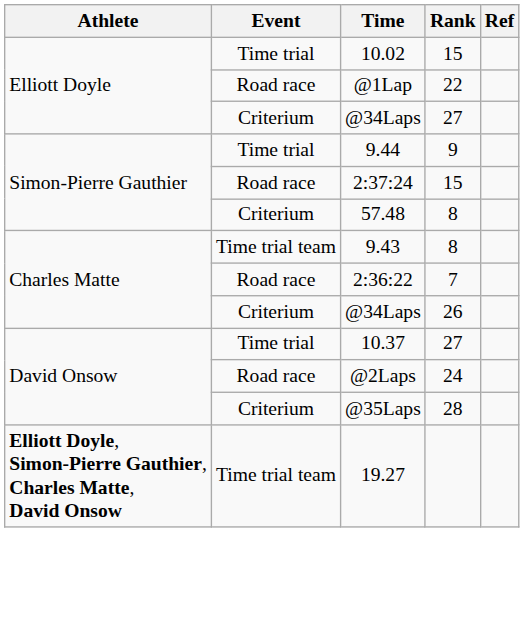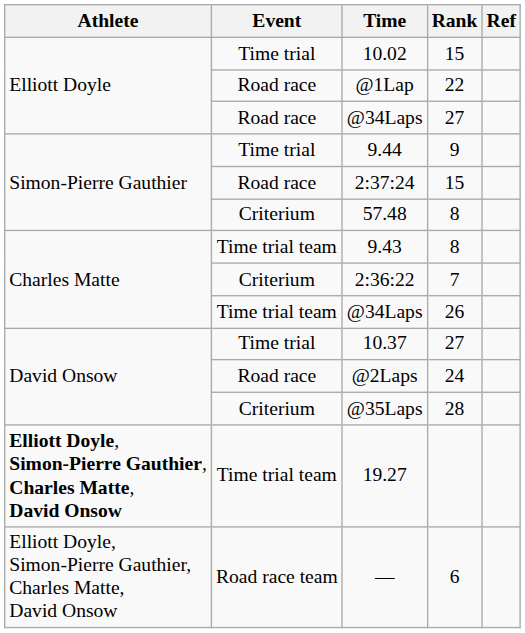 <table class=wikitable style="font-size:90%">
 <tr>
 <th>Athlete</th>
 <th>Event</th>
 <th>Time</th>
 <th>Rank</th>
 <th>Ref</th>
 </tr>
 <tr>
 <td rowspan=3>Elliott Doyle</td>
 <td align=center>Time trial</td>
 <td align=center>10.02</td>
 <td align=center>15</td>
 <td align=center></td>
 </tr>
 <tr>
 <td align=center>Road race</td>
 <td align=center>@1Lap</td>
 <td align=center>22</td>
 <td align=center></td>
 </tr>
 <tr>
-<td align=center>Criterium</td>
+<td align=center>Road race</td>
 <td align=center>@34Laps</td>
 <td align=center>27</td>
 <td align=center></td>
 </tr>
 <tr>
 <td rowspan=3>Simon-Pierre Gauthier</td>
 <td align=center>Time trial</td>
 <td align=center>9.44</td>
 <td align=center>9</td>
 <td align=center></td>
 </tr>
 <tr>
 <td align=center>Road race</td>
 <td align=center>2:37:24</td>
 <td align=center>15</td>
 <td align=center></td>
 </tr>
 <tr>
 <td align=center>Criterium</td>
 <td align=center>57.48</td>
 <td align=center>8</td>
 <td align=center></td>
 </tr>
 <tr>
 <td rowspan=3>Charles Matte</td>
 <td align=center>Time trial team</td>
 <td align=center>9.43</td>
 <td align=center>8</td>
 <td align=center></td>
 </tr>
 <tr>
-<td align=center>Road race</td>
+<td align=center>Criterium</td>
 <td align=center>2:36:22</td>
 <td align=center>7</td>
 <td align=center></td>
 </tr>
 <tr>
-<td align=center>Criterium</td>
+<td align=center>Time trial team</td>
 <td align=center>@34Laps</td>
 <td align=center>26</td>
 <td align=center></td>
 </tr>
 <tr>
 <td rowspan=3>David Onsow</td>
 <td align=center>Time trial</td>
 <td align=center>10.37</td>
 <td align=center>27</td>
 <td align=center></td>
 </tr>
 <tr>
 <td align=center>Road race</td>
 <td align=center>@2Laps</td>
 <td align=center>24</td>
 <td align=center></td>
 </tr>
 <tr>
 <td align=center>Criterium</td>
 <td align=center>@35Laps</td>
 <td align=center>28</td>
 <td align=center></td>
 </tr>
 <tr>
 <td><strong>Elliott Doyle</strong>,<br><strong>Simon-Pierre Gauthier</strong>,<br><strong>Charles Matte</strong>,<br><strong>David Onsow</strong></td>
 <td align=center>Time trial team</td>
 <td align=center>19.27</td>
 <td align=center></td>
 <td align=center></td>
 </tr>
+<tr>
+<td>Elliott Doyle,<br>Simon-Pierre Gauthier,<br>Charles Matte,<br>David Onsow</td>
+<td align=center>Road race team</td>
+<td align=center>—</td>
+<td align=center>6</td>
+<td align=center></td>
+</tr>
 </table>
